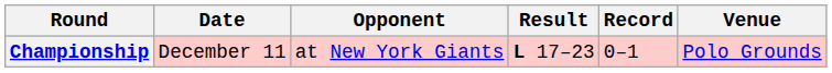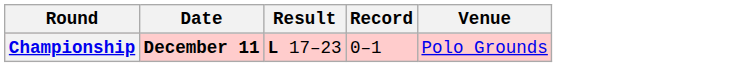 <table class="wikitable">
 <tr>
 <th>Round</th>
 <th>Date</th>
-<th>Opponent</th>
 <th>Result</th>
 <th>Record</th>
 <th>Venue</th>
 </tr>
 <tr style="background:#fcc">
 <th><a href='#'>Championship</a></th>
-<td>December 11</td>
-<td>at <a href='#'>New York Giants</a></td>
+<td><strong>December 11</strong></td>
 <td><strong>L</strong> 17–23</td>
 <td>0–1</td>
 <td><a href='#'>Polo Grounds</a></td>
 </tr>
 </table>
